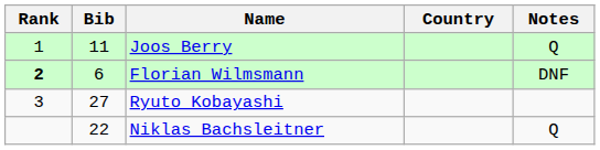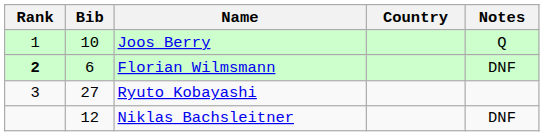 <table class="wikitable" style="text-align:center; width:450px">
 <tr>
 <th>Rank</th>
 <th>Bib</th>
 <th>Name</th>
 <th>Country</th>
 <th>Notes</th>
 </tr>
 <tr bgcolor=ccffcc>
 <td>1</td>
-<td>11</td>
+<td>10</td>
 <td align=left><a href='#'>Joos Berry</a></td>
 <td align=left></td>
 <td>Q</td>
 </tr>
 <tr bgcolor=ccffcc>
 <td><strong>2</strong></td>
 <td>6</td>
 <td align=left><a href='#'>Florian Wilmsmann</a></td>
 <td align=left></td>
 <td>DNF</td>
 </tr>
 <tr>
 <td>3</td>
 <td>27</td>
 <td align=left><a href='#'>Ryuto Kobayashi</a></td>
 <td align=left></td>
 <td></td>
 </tr>
 <tr>
 <td></td>
-<td>22</td>
+<td>12</td>
 <td align=left><a href='#'>Niklas Bachsleitner</a></td>
 <td align=left></td>
-<td>Q</td>
+<td>DNF</td>
 </tr>
 </table>
